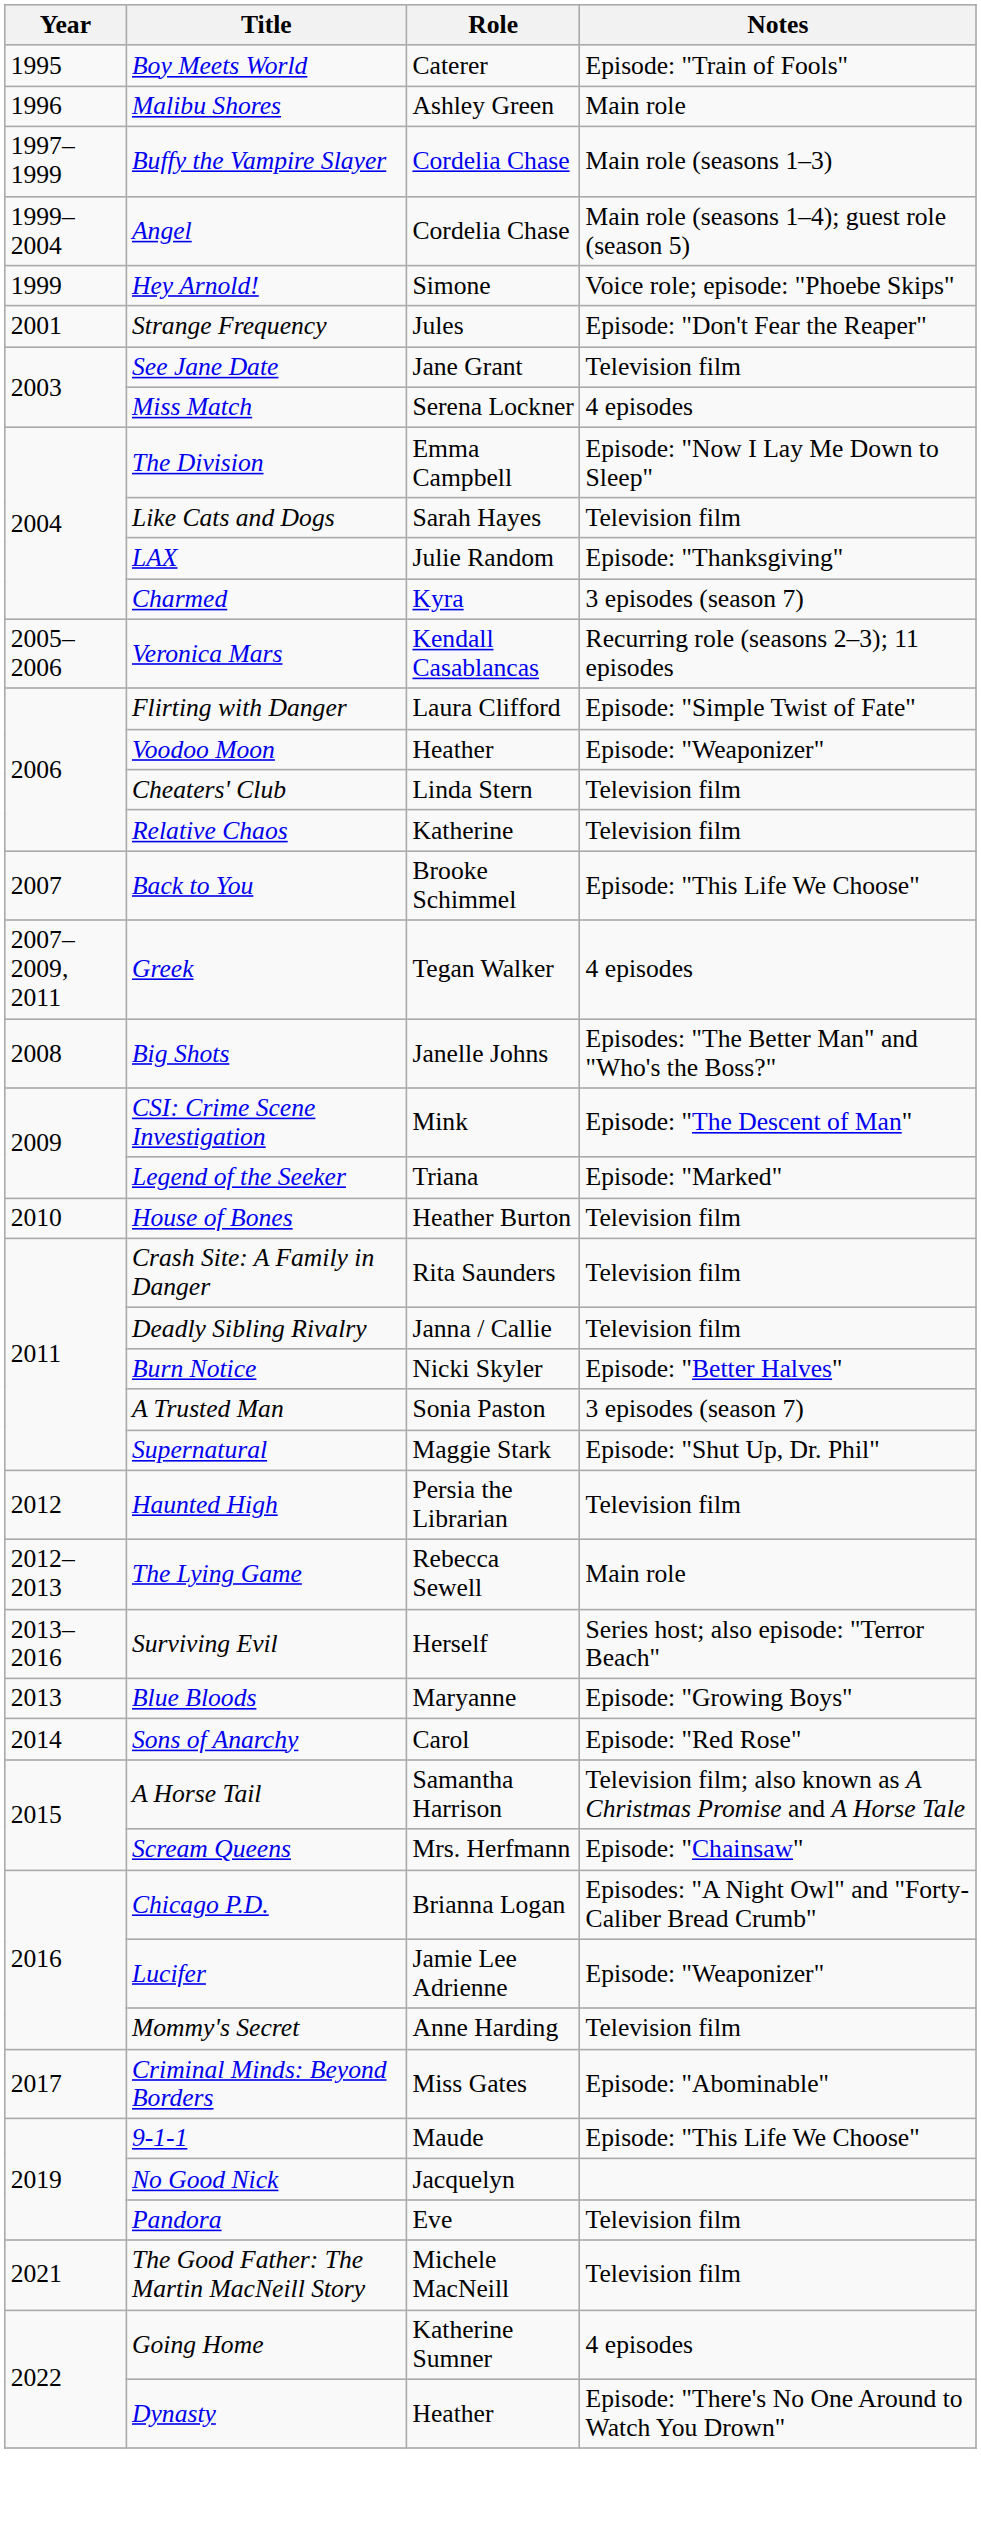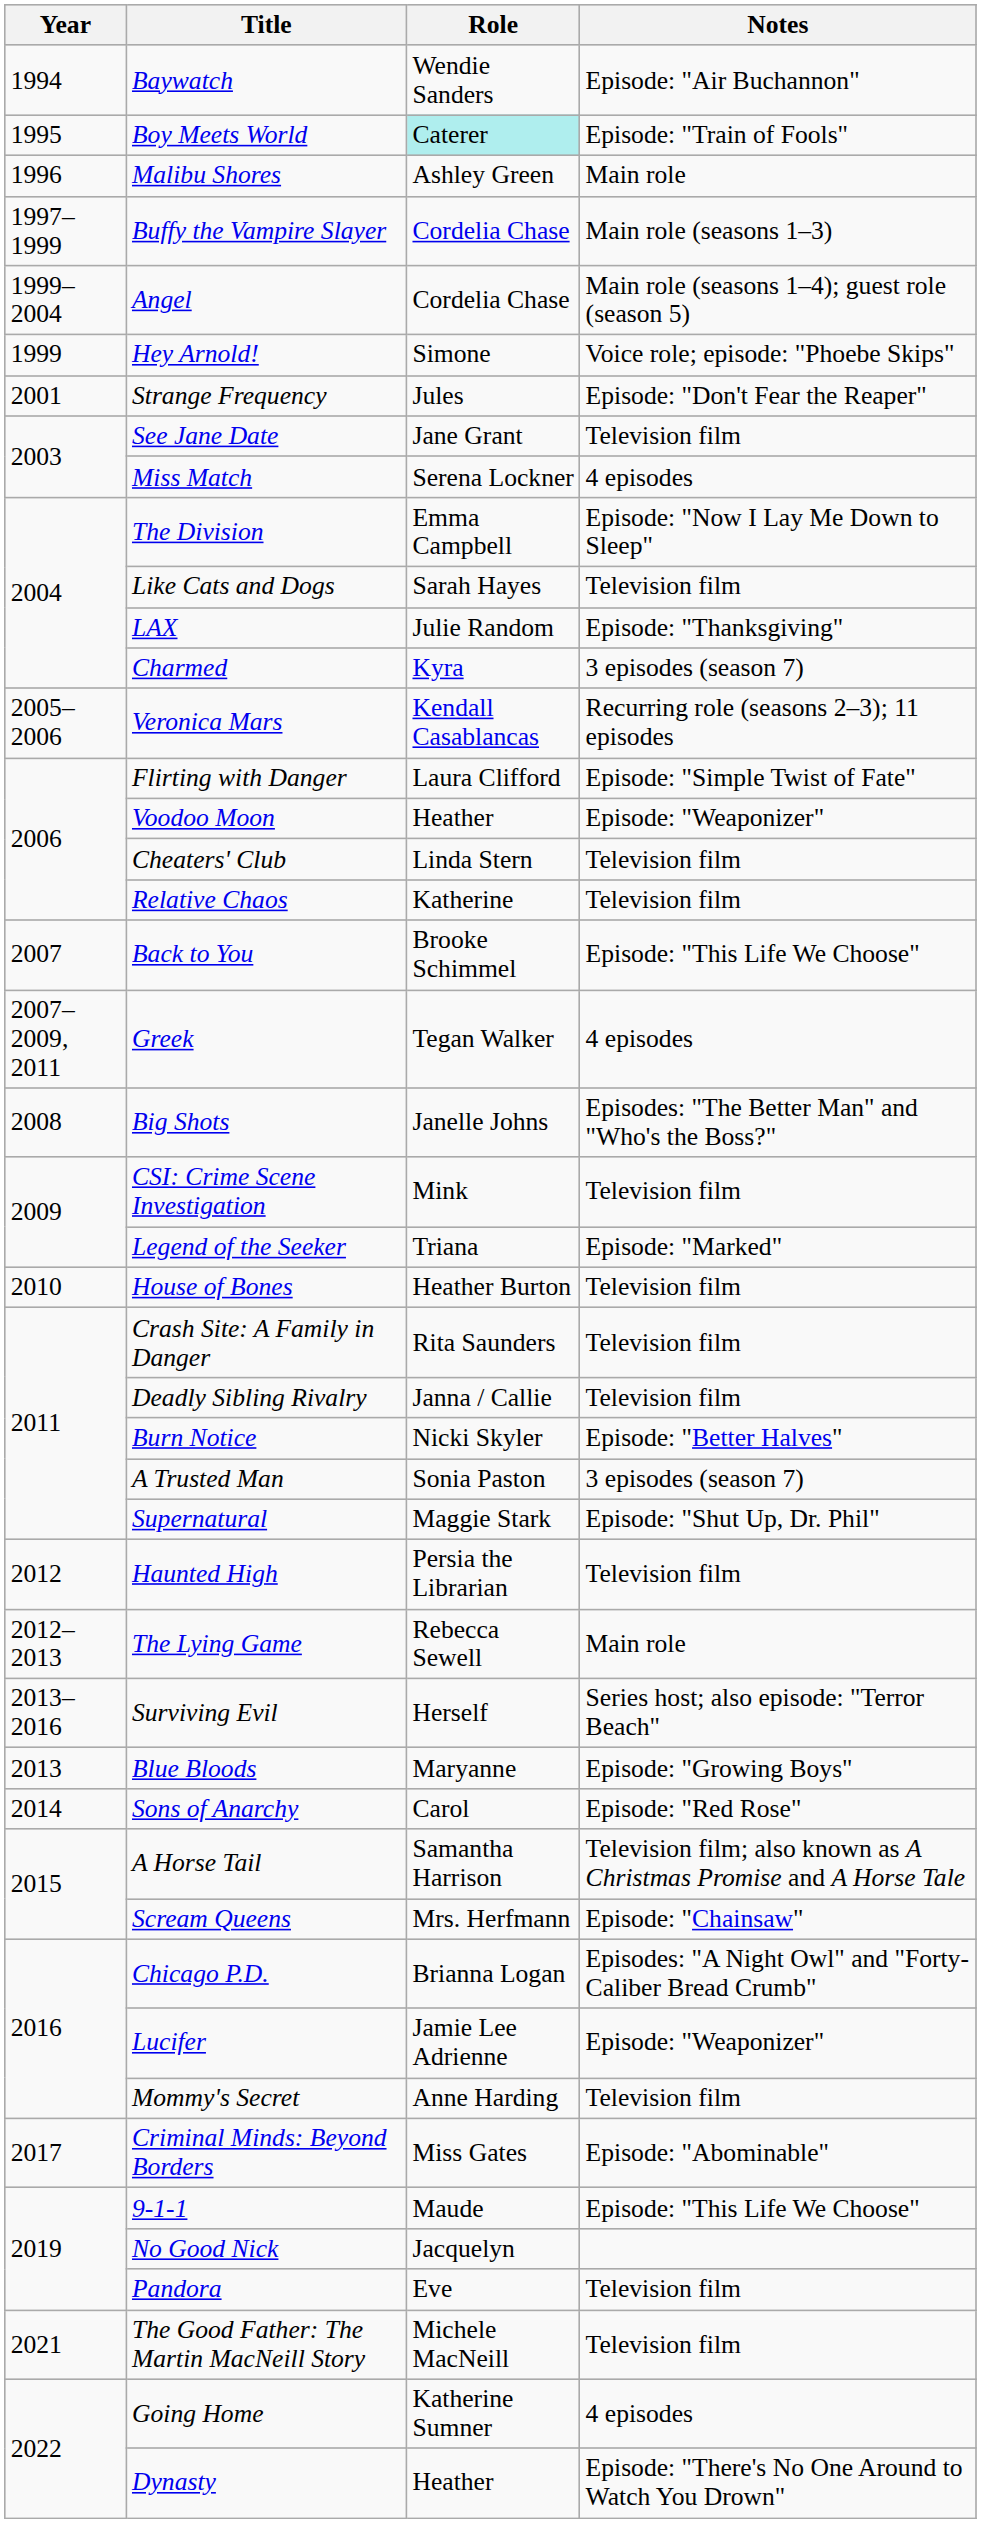 <table class="wikitable sortable">
 <tr>
 <th scope="col">Year</th>
 <th scope="col">Title</th>
 <th scope="col">Role</th>
 <th scope="col" class="unsortable">Notes</th>
 </tr>
 <tr>
+<td>1994</td>
+<td><em><a href='#'>Baywatch</a></em></td>
+<td>Wendie Sanders</td>
+<td>Episode: "Air Buchannon"</td>
+</tr>
+<tr>
 <td>1995</td>
 <td><em><a href='#'>Boy Meets World</a></em></td>
-<td>Caterer</td>
+<td style="background: paleturquoise;">Caterer</td>
 <td>Episode: "Train of Fools"</td>
 </tr>
 <tr>
 <td>1996</td>
 <td><em><a href='#'>Malibu Shores</a></em></td>
 <td>Ashley Green</td>
 <td>Main role</td>
 </tr>
 <tr>
 <td>1997–1999</td>
 <td><em><a href='#'>Buffy the Vampire Slayer</a></em></td>
 <td><a href='#'>Cordelia Chase</a></td>
 <td>Main role (seasons 1–3)</td>
 </tr>
 <tr>
 <td>1999–2004</td>
 <td><em><a href='#'>Angel</a></em></td>
 <td>Cordelia Chase</td>
 <td>Main role (seasons 1–4); guest role (season 5)</td>
 </tr>
 <tr>
 <td>1999</td>
 <td><em><a href='#'>Hey Arnold!</a></em></td>
 <td>Simone</td>
 <td>Voice role; episode: "Phoebe Skips"</td>
 </tr>
 <tr>
 <td>2001</td>
 <td><em>Strange Frequency</em></td>
 <td>Jules</td>
 <td>Episode: "Don't Fear the Reaper"</td>
 </tr>
 <tr>
 <td rowspan="2">2003</td>
 <td><em><a href='#'>See Jane Date</a></em></td>
 <td>Jane Grant</td>
 <td>Television film</td>
 </tr>
 <tr>
 <td><em><a href='#'>Miss Match</a></em></td>
 <td>Serena Lockner</td>
 <td>4 episodes</td>
 </tr>
 <tr>
 <td rowspan="4">2004</td>
 <td data-sort-value="Division"><em><a href='#'>The Division</a></em></td>
 <td>Emma Campbell</td>
 <td>Episode: "Now I Lay Me Down to Sleep"</td>
 </tr>
 <tr>
 <td><em>Like Cats and Dogs</em></td>
 <td>Sarah Hayes</td>
 <td>Television film</td>
 </tr>
 <tr>
 <td><em><a href='#'>LAX</a></em></td>
 <td>Julie Random</td>
 <td>Episode: "Thanksgiving"</td>
 </tr>
 <tr>
 <td><em><a href='#'>Charmed</a></em></td>
 <td><a href='#'>Kyra</a></td>
 <td>3 episodes (season 7)</td>
 </tr>
 <tr>
 <td>2005–2006</td>
 <td><em><a href='#'>Veronica Mars</a></em></td>
 <td><a href='#'>Kendall Casablancas</a></td>
 <td>Recurring role (seasons 2–3); 11 episodes</td>
 </tr>
 <tr>
 <td rowspan="4">2006</td>
 <td><em>Flirting with Danger</em></td>
 <td>Laura Clifford</td>
 <td>Episode: "Simple Twist of Fate"</td>
 </tr>
 <tr>
 <td><em><a href='#'>Voodoo Moon</a></em></td>
 <td>Heather</td>
 <td>Episode: "Weaponizer"</td>
 </tr>
 <tr>
 <td><em>Cheaters' Club</em></td>
 <td>Linda Stern</td>
 <td>Television film</td>
 </tr>
 <tr>
 <td><em><a href='#'>Relative Chaos</a></em></td>
 <td>Katherine</td>
 <td>Television film</td>
 </tr>
 <tr>
 <td>2007</td>
 <td><em><a href='#'>Back to You</a></em></td>
 <td>Brooke Schimmel</td>
 <td>Episode: "This Life We Choose"</td>
 </tr>
 <tr>
 <td>2007–2009, 2011</td>
 <td><em><a href='#'>Greek</a></em></td>
 <td>Tegan Walker</td>
 <td>4 episodes</td>
 </tr>
 <tr>
 <td>2008</td>
 <td><em><a href='#'>Big Shots</a></em></td>
 <td>Janelle Johns</td>
 <td>Episodes: "The Better Man" and "Who's the Boss?"</td>
 </tr>
 <tr>
 <td rowspan="2">2009</td>
 <td><em><a href='#'>CSI: Crime Scene Investigation</a></em></td>
 <td>Mink</td>
-<td>Episode: "<a href='#'>The Descent of Man</a>"</td>
+<td>Television film</td>
 </tr>
 <tr>
 <td><em><a href='#'>Legend of the Seeker</a></em></td>
 <td>Triana</td>
 <td>Episode: "Marked"</td>
 </tr>
 <tr>
 <td>2010</td>
 <td><em><a href='#'>House of Bones</a></em></td>
 <td>Heather Burton</td>
 <td>Television film</td>
 </tr>
 <tr>
 <td rowspan="5">2011</td>
 <td><em>Crash Site: A Family in Danger</em></td>
 <td>Rita Saunders</td>
 <td>Television film</td>
 </tr>
 <tr>
 <td><em>Deadly Sibling Rivalry</em></td>
 <td>Janna / Callie</td>
 <td>Television film</td>
 </tr>
 <tr>
 <td><em><a href='#'>Burn Notice</a></em></td>
 <td>Nicki Skyler</td>
 <td>Episode: "<a href='#'>Better Halves</a>"</td>
 </tr>
 <tr>
 <td data-sort-value="Trusted Man"><em>A Trusted Man</em></td>
 <td>Sonia Paston</td>
 <td>3 episodes (season 7)</td>
 </tr>
 <tr>
 <td><em><a href='#'>Supernatural</a></em></td>
 <td>Maggie Stark</td>
 <td>Episode: "Shut Up, Dr. Phil"</td>
 </tr>
 <tr>
 <td>2012</td>
 <td><em><a href='#'>Haunted High</a></em></td>
 <td>Persia the Librarian</td>
 <td>Television film</td>
 </tr>
 <tr>
 <td>2012–2013</td>
 <td data-sort-value="Lying Game"><em><a href='#'>The Lying Game</a></em></td>
 <td>Rebecca Sewell</td>
 <td>Main role</td>
 </tr>
 <tr>
 <td>2013–2016</td>
 <td><em>Surviving Evil</em></td>
 <td>Herself</td>
 <td>Series host; also episode: "Terror Beach"</td>
 </tr>
 <tr>
 <td>2013</td>
 <td><em><a href='#'>Blue Bloods</a></em></td>
 <td>Maryanne</td>
 <td>Episode: "Growing Boys"</td>
 </tr>
 <tr>
 <td>2014</td>
 <td><em><a href='#'>Sons of Anarchy</a></em></td>
 <td>Carol</td>
 <td>Episode: "Red Rose"</td>
 </tr>
 <tr>
 <td rowspan="2">2015</td>
 <td data-sort-value="Horse Tail"><em>A Horse Tail</em></td>
 <td>Samantha Harrison</td>
 <td>Television film; also known as <em>A Christmas Promise</em> and <em>A Horse Tale</em></td>
 </tr>
 <tr>
 <td><em><a href='#'>Scream Queens</a></em></td>
 <td>Mrs. Herfmann</td>
 <td>Episode: "<a href='#'>Chainsaw</a>"</td>
 </tr>
 <tr>
 <td rowspan="3">2016</td>
 <td><em><a href='#'>Chicago P.D.</a></em></td>
 <td>Brianna Logan</td>
 <td>Episodes: "A Night Owl" and "Forty-Caliber Bread Crumb"</td>
 </tr>
 <tr>
 <td><em><a href='#'>Lucifer</a></em></td>
 <td>Jamie Lee Adrienne</td>
 <td>Episode: "Weaponizer"</td>
 </tr>
 <tr>
 <td><em>Mommy's Secret</em></td>
 <td>Anne Harding</td>
 <td>Television film</td>
 </tr>
 <tr>
 <td>2017</td>
 <td><em><a href='#'>Criminal Minds: Beyond Borders</a></em></td>
 <td>Miss Gates</td>
 <td>Episode: "Abominable"</td>
 </tr>
 <tr>
 <td rowspan="3">2019</td>
 <td><em><a href='#'>9-1-1</a></em></td>
 <td>Maude</td>
 <td>Episode: "This Life We Choose"</td>
 </tr>
 <tr>
 <td><em><a href='#'>No Good Nick</a></em></td>
 <td>Jacquelyn</td>
 <td></td>
 </tr>
 <tr>
 <td><em><a href='#'>Pandora</a></em></td>
 <td>Eve</td>
 <td>Television film</td>
 </tr>
 <tr>
 <td>2021</td>
 <td data-sort-value="Good Father: The Martin MacNeill Story, The"><em>The Good Father: The Martin MacNeill Story</em></td>
 <td>Michele MacNeill</td>
 <td>Television film</td>
 </tr>
 <tr>
 <td rowspan="2">2022</td>
 <td><em>Going Home</em></td>
 <td>Katherine Sumner</td>
 <td>4 episodes</td>
 </tr>
 <tr>
 <td><em><a href='#'>Dynasty</a></em></td>
 <td>Heather</td>
 <td>Episode: "There's No One Around to Watch You Drown"</td>
 </tr>
 </table>
